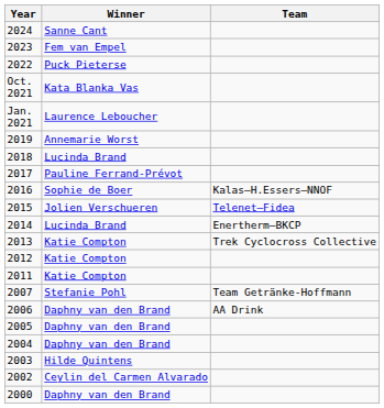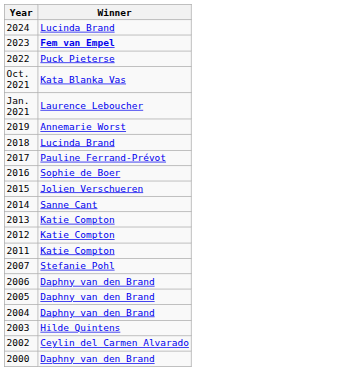 <table class="wikitable">
 <tr>
 <th width="40em">Year</th>
 <th>Winner</th>
-<th>Team</th>
 </tr>
 <tr>
 <td>2024</td>
-<td> <a href='#'>Sanne Cant</a></td>
-<td></td>
+<td> <a href='#'>Lucinda Brand</a></td>
 </tr>
 <tr>
 <td>2023</td>
-<td> <a href='#'>Fem van Empel</a></td>
-<td></td>
+<td><strong> <a href='#'>Fem van Empel</a></strong></td>
 </tr>
 <tr>
 <td>2022</td>
 <td> <a href='#'>Puck Pieterse</a></td>
-<td></td>
 </tr>
 <tr>
 <td>Oct. 2021</td>
 <td> <a href='#'>Kata Blanka Vas</a></td>
-<td></td>
 </tr>
 <tr>
 <td>Jan. 2021</td>
 <td> <a href='#'>Laurence Leboucher</a></td>
-<td></td>
 </tr>
 <tr>
 <td>2019</td>
 <td> <a href='#'>Annemarie Worst</a></td>
-<td></td>
 </tr>
 <tr>
 <td>2018</td>
 <td> <a href='#'>Lucinda Brand</a></td>
-<td></td>
 </tr>
 <tr>
 <td>2017</td>
 <td> <a href='#'>Pauline Ferrand-Prévot</a></td>
-<td></td>
 </tr>
 <tr>
 <td>2016</td>
 <td> <a href='#'>Sophie de Boer</a></td>
-<td>Kalas–H.Essers–NNOF</td>
 </tr>
 <tr>
 <td>2015</td>
 <td> <a href='#'>Jolien Verschueren</a></td>
-<td><a href='#'>Telenet–Fidea</a></td>
 </tr>
 <tr>
 <td>2014</td>
-<td> <a href='#'>Lucinda Brand</a></td>
-<td>Enertherm–BKCP</td>
+<td> <a href='#'>Sanne Cant</a></td>
 </tr>
 <tr>
 <td>2013</td>
 <td> <a href='#'>Katie Compton</a></td>
-<td>Trek Cyclocross Collective</td>
 </tr>
 <tr>
 <td>2012</td>
 <td> <a href='#'>Katie Compton</a></td>
-<td></td>
 </tr>
 <tr>
 <td>2011</td>
 <td> <a href='#'>Katie Compton</a></td>
-<td></td>
 </tr>
 <tr>
 <td>2007</td>
 <td> <a href='#'>Stefanie Pohl</a></td>
-<td>Team Getränke-Hoffmann</td>
 </tr>
 <tr>
 <td>2006</td>
 <td> <a href='#'>Daphny van den Brand</a></td>
-<td>AA Drink</td>
 </tr>
 <tr>
 <td>2005</td>
 <td> <a href='#'>Daphny van den Brand</a></td>
-<td></td>
 </tr>
 <tr>
 <td>2004</td>
 <td> <a href='#'>Daphny van den Brand</a></td>
-<td></td>
 </tr>
 <tr>
 <td>2003</td>
 <td> <a href='#'>Hilde Quintens</a></td>
-<td></td>
 </tr>
 <tr>
 <td>2002</td>
 <td> <a href='#'>Ceylin del Carmen Alvarado</a></td>
-<td></td>
 </tr>
 <tr>
 <td>2000</td>
 <td> <a href='#'>Daphny van den Brand</a></td>
-<td></td>
 </tr>
 </table>
